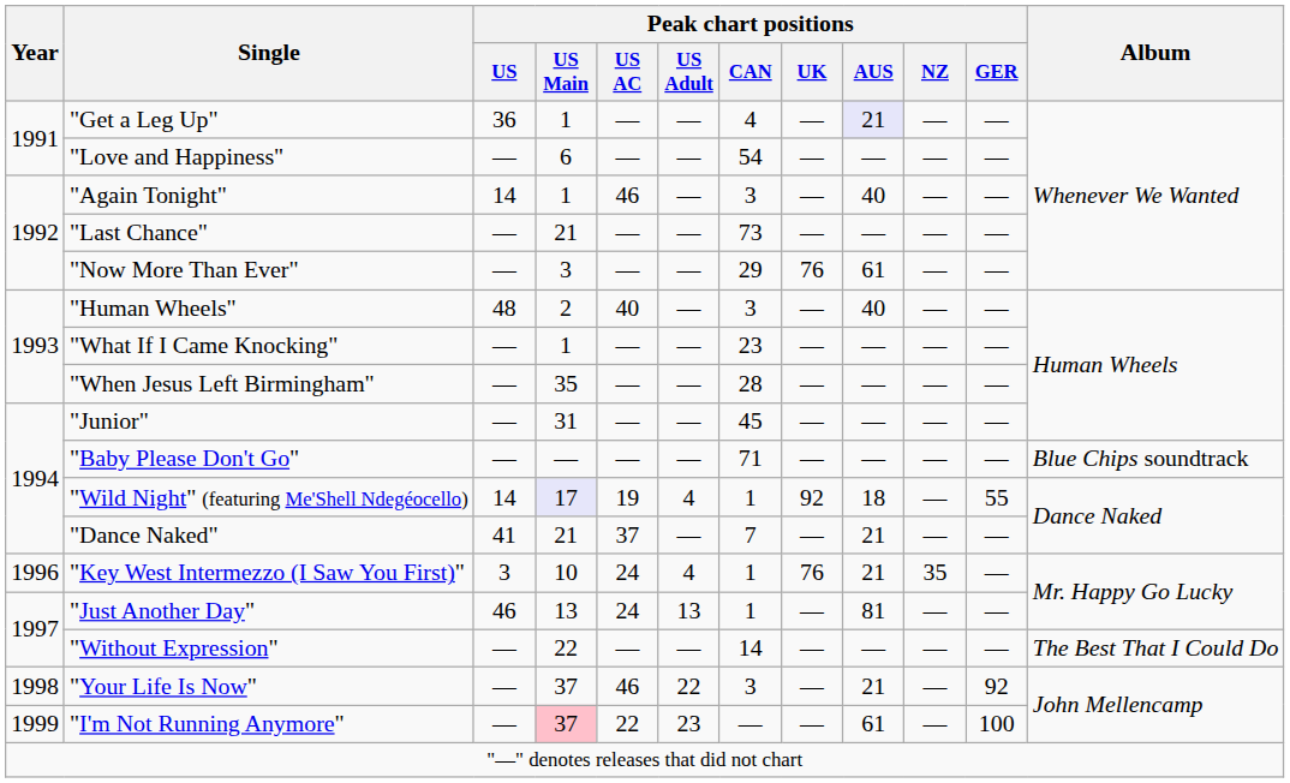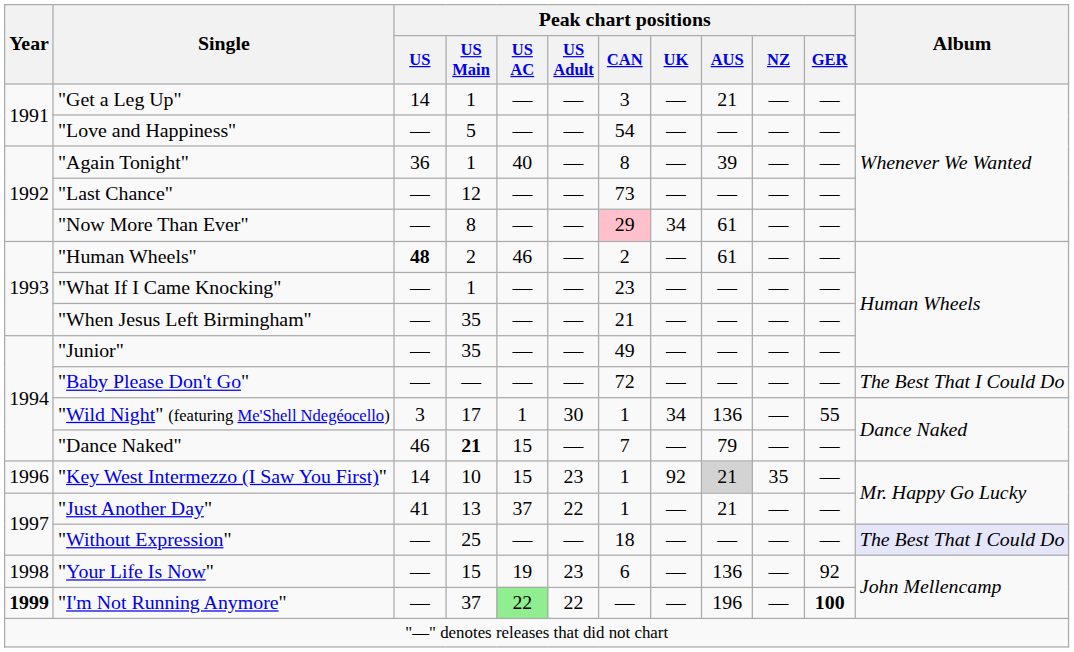 <table class="wikitable" style="text-align:center">
 <tr>
 <th rowspan="2">Year</th>
 <th rowspan="2">Single</th>
 <th colspan="9">Peak chart positions</th>
 <th rowspan="2">Album</th>
 </tr>
 <tr style="font-size:smaller;">
 <th width="35"><a href='#'>US</a><br></th>
 <th width="35"><a href='#'>US Main</a><br></th>
 <th width="35"><a href='#'>US AC</a><br></th>
 <th width="35"><a href='#'>US Adult</a><br></th>
 <th width="35"><a href='#'>CAN</a><br></th>
 <th width="35"><a href='#'>UK</a><br></th>
 <th width="35"><a href='#'>AUS</a><br></th>
 <th width="35"><a href='#'>NZ</a><br></th>
 <th width="35"><a href='#'>GER</a><br></th>
 </tr>
 <tr>
 <td rowspan="2">1991</td>
 <td align="left">"Get a Leg Up"</td>
-<td>36</td>
+<td>14</td>
 <td>1</td>
 <td>—</td>
 <td>—</td>
-<td>4 </td>
+<td>3 </td>
 <td>—</td>
-<td style="background: lavender;">21</td>
+<td>21</td>
 <td>—</td>
 <td>—</td>
 <td rowspan="5" align="left"><em>Whenever We Wanted</em></td>
 </tr>
 <tr>
 <td align="left">"Love and Happiness"</td>
 <td>—</td>
-<td>6</td>
+<td>5</td>
 <td>—</td>
 <td>—</td>
 <td>54 </td>
 <td>—</td>
 <td>—</td>
 <td>—</td>
 <td>—</td>
 </tr>
 <tr>
 <td rowspan="3">1992</td>
 <td align="left">"Again Tonight"</td>
-<td>14</td>
+<td>36</td>
 <td>1</td>
-<td>46</td>
+<td>40</td>
 <td>—</td>
-<td>3 </td>
+<td>8 </td>
 <td>—</td>
-<td>40</td>
+<td>39</td>
 <td>—</td>
 <td>—</td>
 </tr>
 <tr>
 <td align="left">"Last Chance"</td>
 <td>—</td>
-<td>21</td>
+<td>12</td>
 <td>—</td>
 <td>—</td>
 <td>73 </td>
 <td>—</td>
 <td>—</td>
 <td>—</td>
 <td>—</td>
 </tr>
 <tr>
 <td align="left">"Now More Than Ever"</td>
 <td>—</td>
-<td>3</td>
+<td>8</td>
 <td>—</td>
 <td>—</td>
-<td>29 </td>
-<td>76</td>
+<td style="background: pink;">29 </td>
+<td>34</td>
 <td>61</td>
 <td>—</td>
 <td>—</td>
 </tr>
 <tr>
 <td rowspan="3">1993</td>
 <td align="left">"Human Wheels"</td>
-<td>48</td>
+<td><strong>48</strong></td>
 <td>2</td>
-<td>40</td>
+<td>46</td>
 <td>—</td>
-<td>3</td>
+<td>2</td>
 <td>—</td>
-<td>40</td>
+<td>61</td>
 <td>—</td>
 <td>—</td>
 <td rowspan="4" align="left"><em>Human Wheels</em></td>
 </tr>
 <tr>
 <td align="left">"What If I Came Knocking"</td>
 <td>—</td>
 <td>1</td>
 <td>—</td>
 <td>—</td>
 <td>23 </td>
 <td>—</td>
 <td>—</td>
 <td>—</td>
 <td>—</td>
 </tr>
 <tr>
 <td align="left">"When Jesus Left Birmingham"</td>
 <td>—</td>
 <td>35</td>
 <td>—</td>
 <td>—</td>
-<td>28 </td>
+<td>21 </td>
 <td>—</td>
 <td>—</td>
 <td>—</td>
 <td>—</td>
 </tr>
 <tr>
 <td rowspan="4">1994</td>
 <td align="left">"Junior"</td>
 <td>—</td>
-<td>31</td>
+<td>35</td>
 <td>—</td>
 <td>—</td>
-<td>45 </td>
+<td>49 </td>
 <td>—</td>
 <td>—</td>
 <td>—</td>
 <td>—</td>
 </tr>
 <tr>
 <td align="left">"<a href='#'>Baby Please Don't Go</a>"</td>
 <td>—</td>
 <td>—</td>
 <td>—</td>
 <td>—</td>
-<td>71 </td>
+<td>72 </td>
 <td>—</td>
 <td>—</td>
 <td>—</td>
 <td>—</td>
-<td align="left"><em>Blue Chips</em> soundtrack</td>
+<td align="left"><em>The Best That I Could Do</em></td>
 </tr>
 <tr>
 <td align="left">"<a href='#'>Wild Night</a>" <small>(featuring <a href='#'>Me'Shell Ndegéocello</a>)</small></td>
-<td>14</td>
-<td style="background: lavender;">17</td>
-<td>19</td>
-<td>4</td>
+<td>3</td>
+<td>17</td>
+<td>1</td>
+<td>30</td>
 <td>1 </td>
-<td>92</td>
-<td>18</td>
+<td>34</td>
+<td>136</td>
 <td>—</td>
 <td>55</td>
 <td rowspan="2" align="left"><em>Dance Naked</em></td>
 </tr>
 <tr>
 <td align="left">"Dance Naked"</td>
-<td>41</td>
-<td>21</td>
-<td>37</td>
+<td>46</td>
+<td><strong>21</strong></td>
+<td>15</td>
 <td>—</td>
 <td>7 </td>
 <td>—</td>
-<td>21</td>
+<td>79</td>
 <td>—</td>
 <td>—</td>
 </tr>
 <tr>
 <td>1996</td>
 <td align="left">"<a href='#'>Key West Intermezzo (I Saw You First)</a>"</td>
-<td>3</td>
+<td>14</td>
 <td>10</td>
-<td>24</td>
-<td>4</td>
+<td>15</td>
+<td>23</td>
 <td>1</td>
-<td>76</td>
-<td>21</td>
+<td>92</td>
+<td style="background: lightgrey;">21</td>
 <td>35</td>
 <td>—</td>
 <td rowspan="2" align="left"><em>Mr. Happy Go Lucky</em></td>
 </tr>
 <tr>
 <td rowspan="2">1997</td>
 <td align="left">"<a href='#'>Just Another Day</a>"</td>
-<td>46</td>
+<td>41</td>
 <td>13</td>
-<td>24</td>
-<td>13</td>
+<td>37</td>
+<td>22</td>
 <td>1</td>
 <td>—</td>
-<td>81</td>
+<td>21</td>
 <td>—</td>
 <td>—</td>
 </tr>
 <tr>
 <td align="left">"<a href='#'>Without Expression</a>"</td>
 <td>—</td>
-<td>22</td>
+<td>25</td>
 <td>—</td>
 <td>—</td>
-<td>14</td>
+<td>18</td>
 <td>—</td>
 <td>—</td>
 <td>—</td>
 <td>—</td>
-<td align="left"><em>The Best That I Could Do</em></td>
+<td align="left" style="background: lavender;"><em>The Best That I Could Do</em></td>
 </tr>
 <tr>
 <td>1998</td>
 <td align="left">"<a href='#'>Your Life Is Now</a>"</td>
 <td>—</td>
-<td>37</td>
-<td>46</td>
-<td>22</td>
-<td>3</td>
+<td>15</td>
+<td>19</td>
+<td>23</td>
+<td>6</td>
 <td>—</td>
-<td>21</td>
+<td>136</td>
 <td>—</td>
 <td>92</td>
 <td rowspan="2" align="left"><em>John Mellencamp</em></td>
 </tr>
 <tr>
-<td>1999</td>
+<td><strong>1999</strong></td>
 <td align="left">"<a href='#'>I'm Not Running Anymore</a>"</td>
 <td>—</td>
-<td style="background: pink;">37</td>
+<td>37</td>
+<td style="background: lightgreen;">22</td>
 <td>22</td>
-<td>23</td>
 <td>—</td>
 <td>—</td>
-<td>61</td>
+<td>196</td>
 <td>—</td>
-<td>100</td>
+<td><strong>100</strong></td>
 </tr>
 <tr>
 <td colspan="12" style="font-size:85%">"—" denotes releases that did not chart</td>
 </tr>
 </table>
